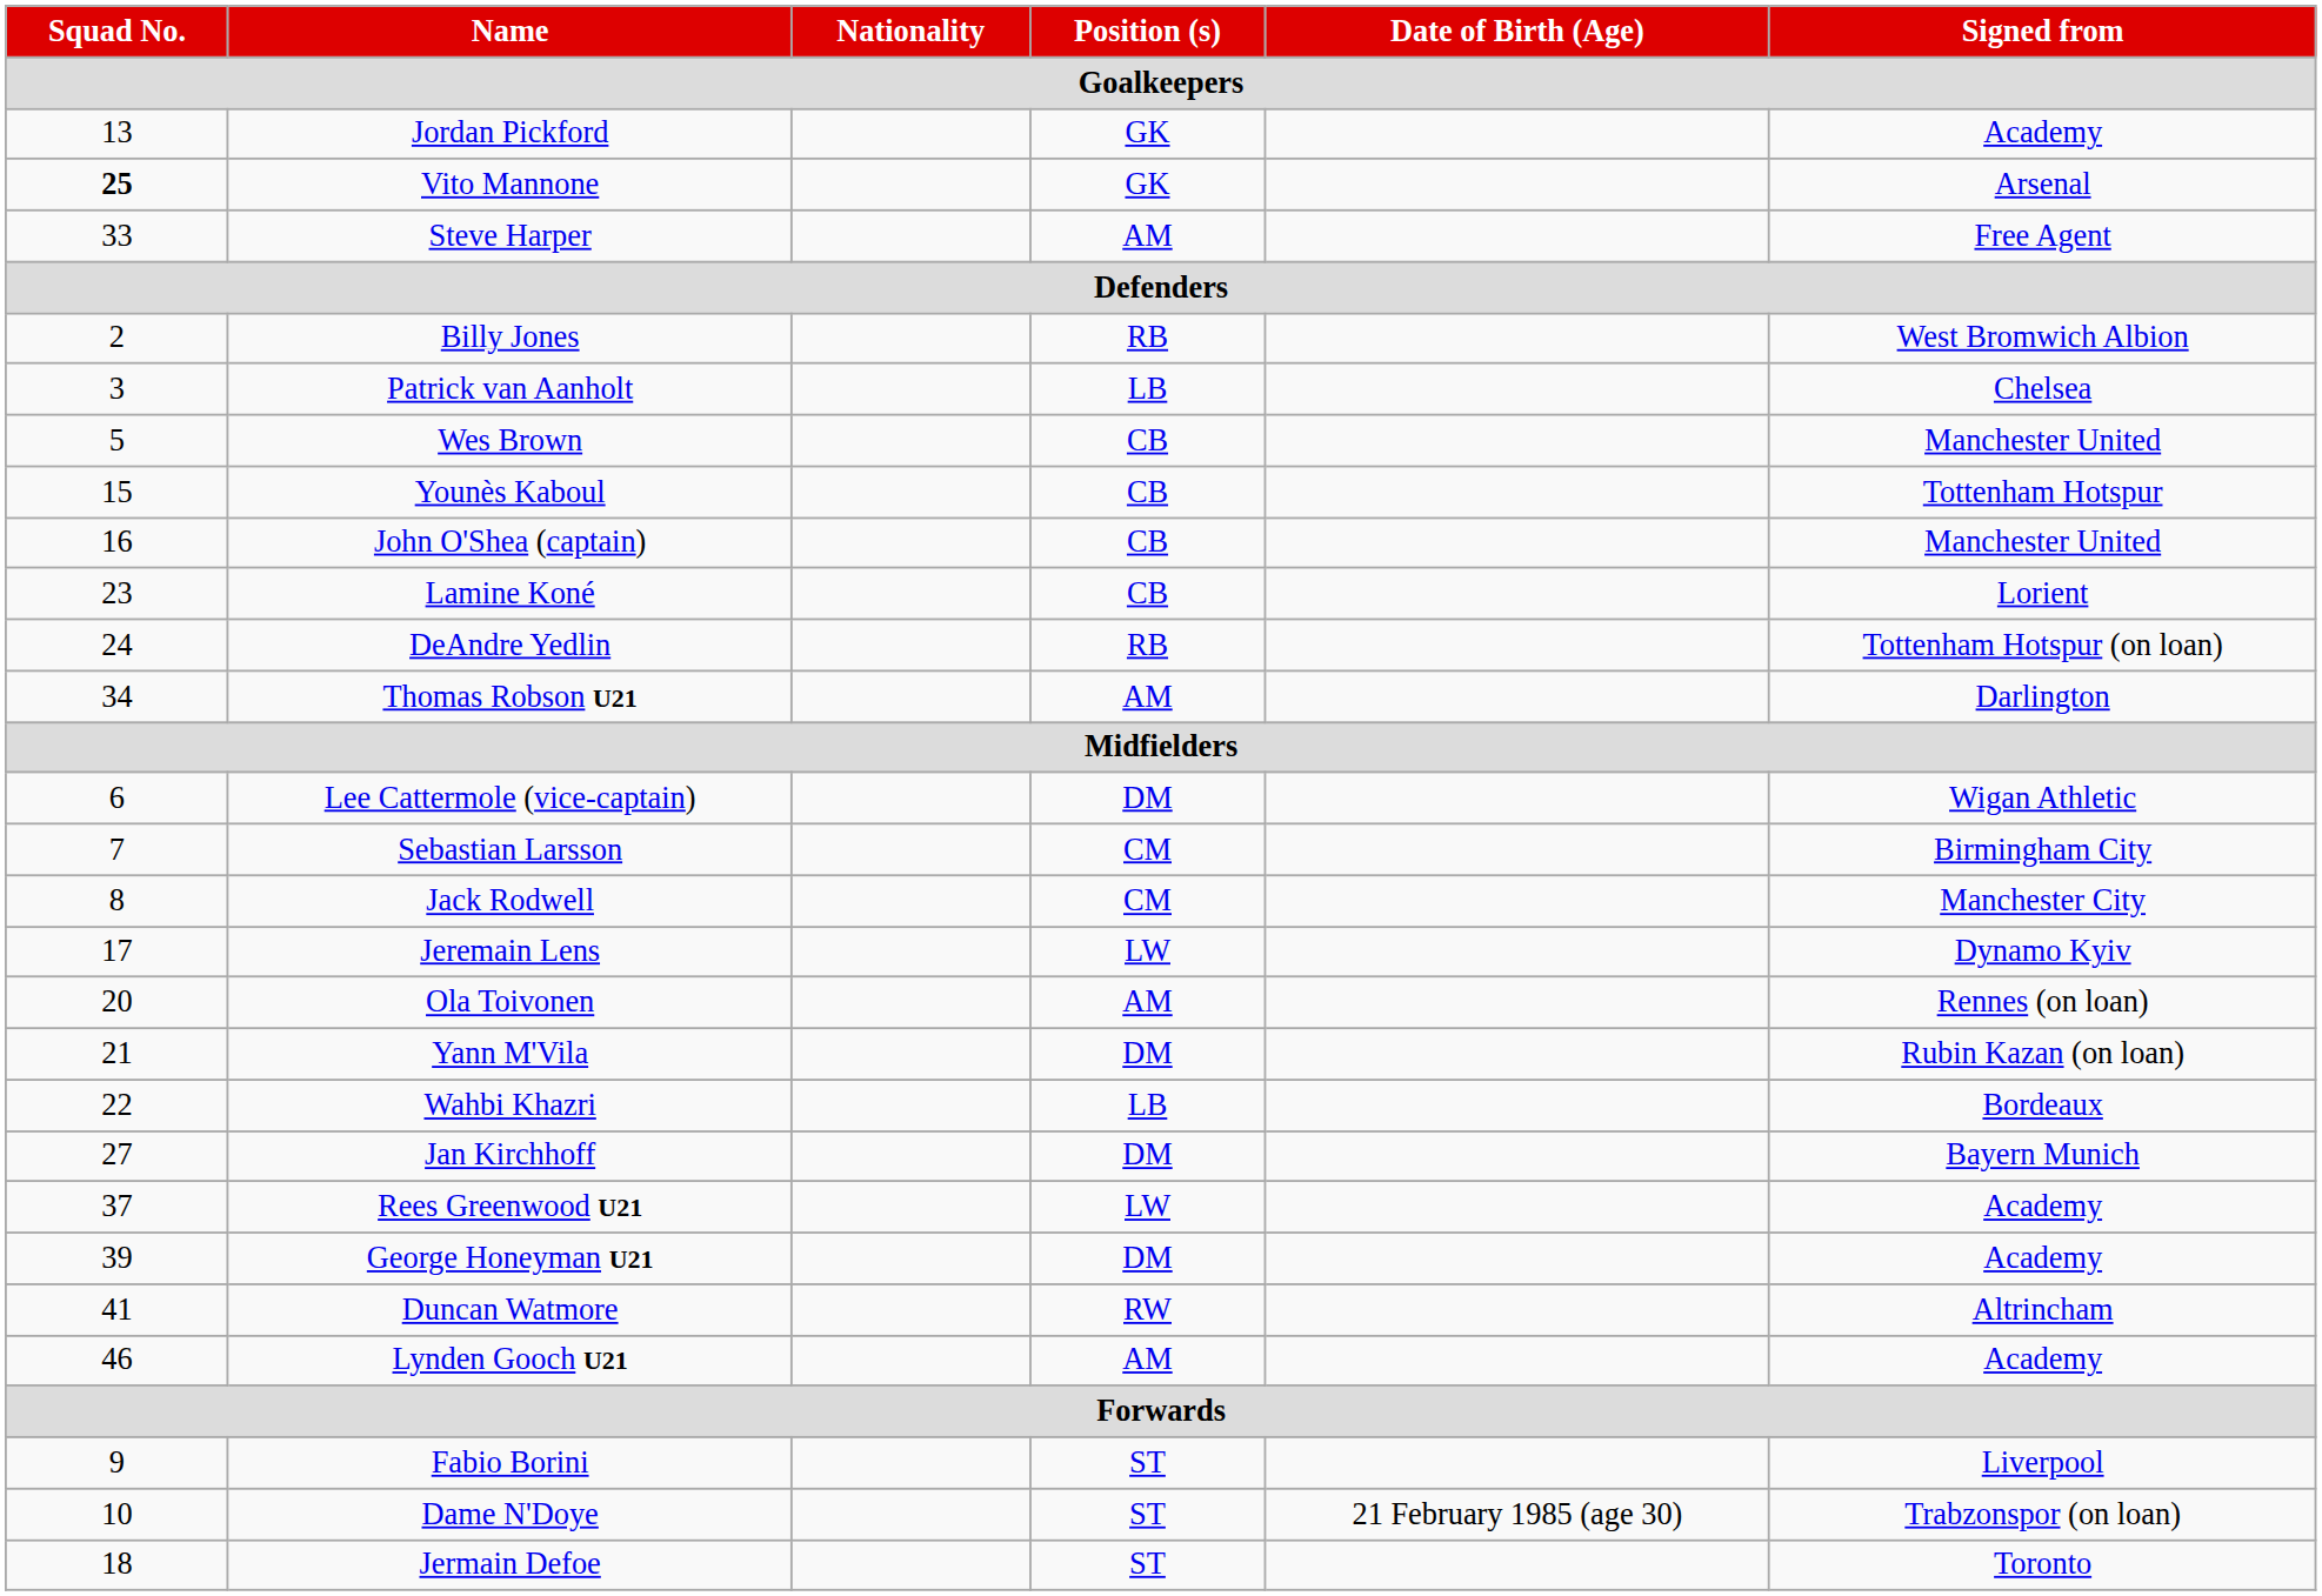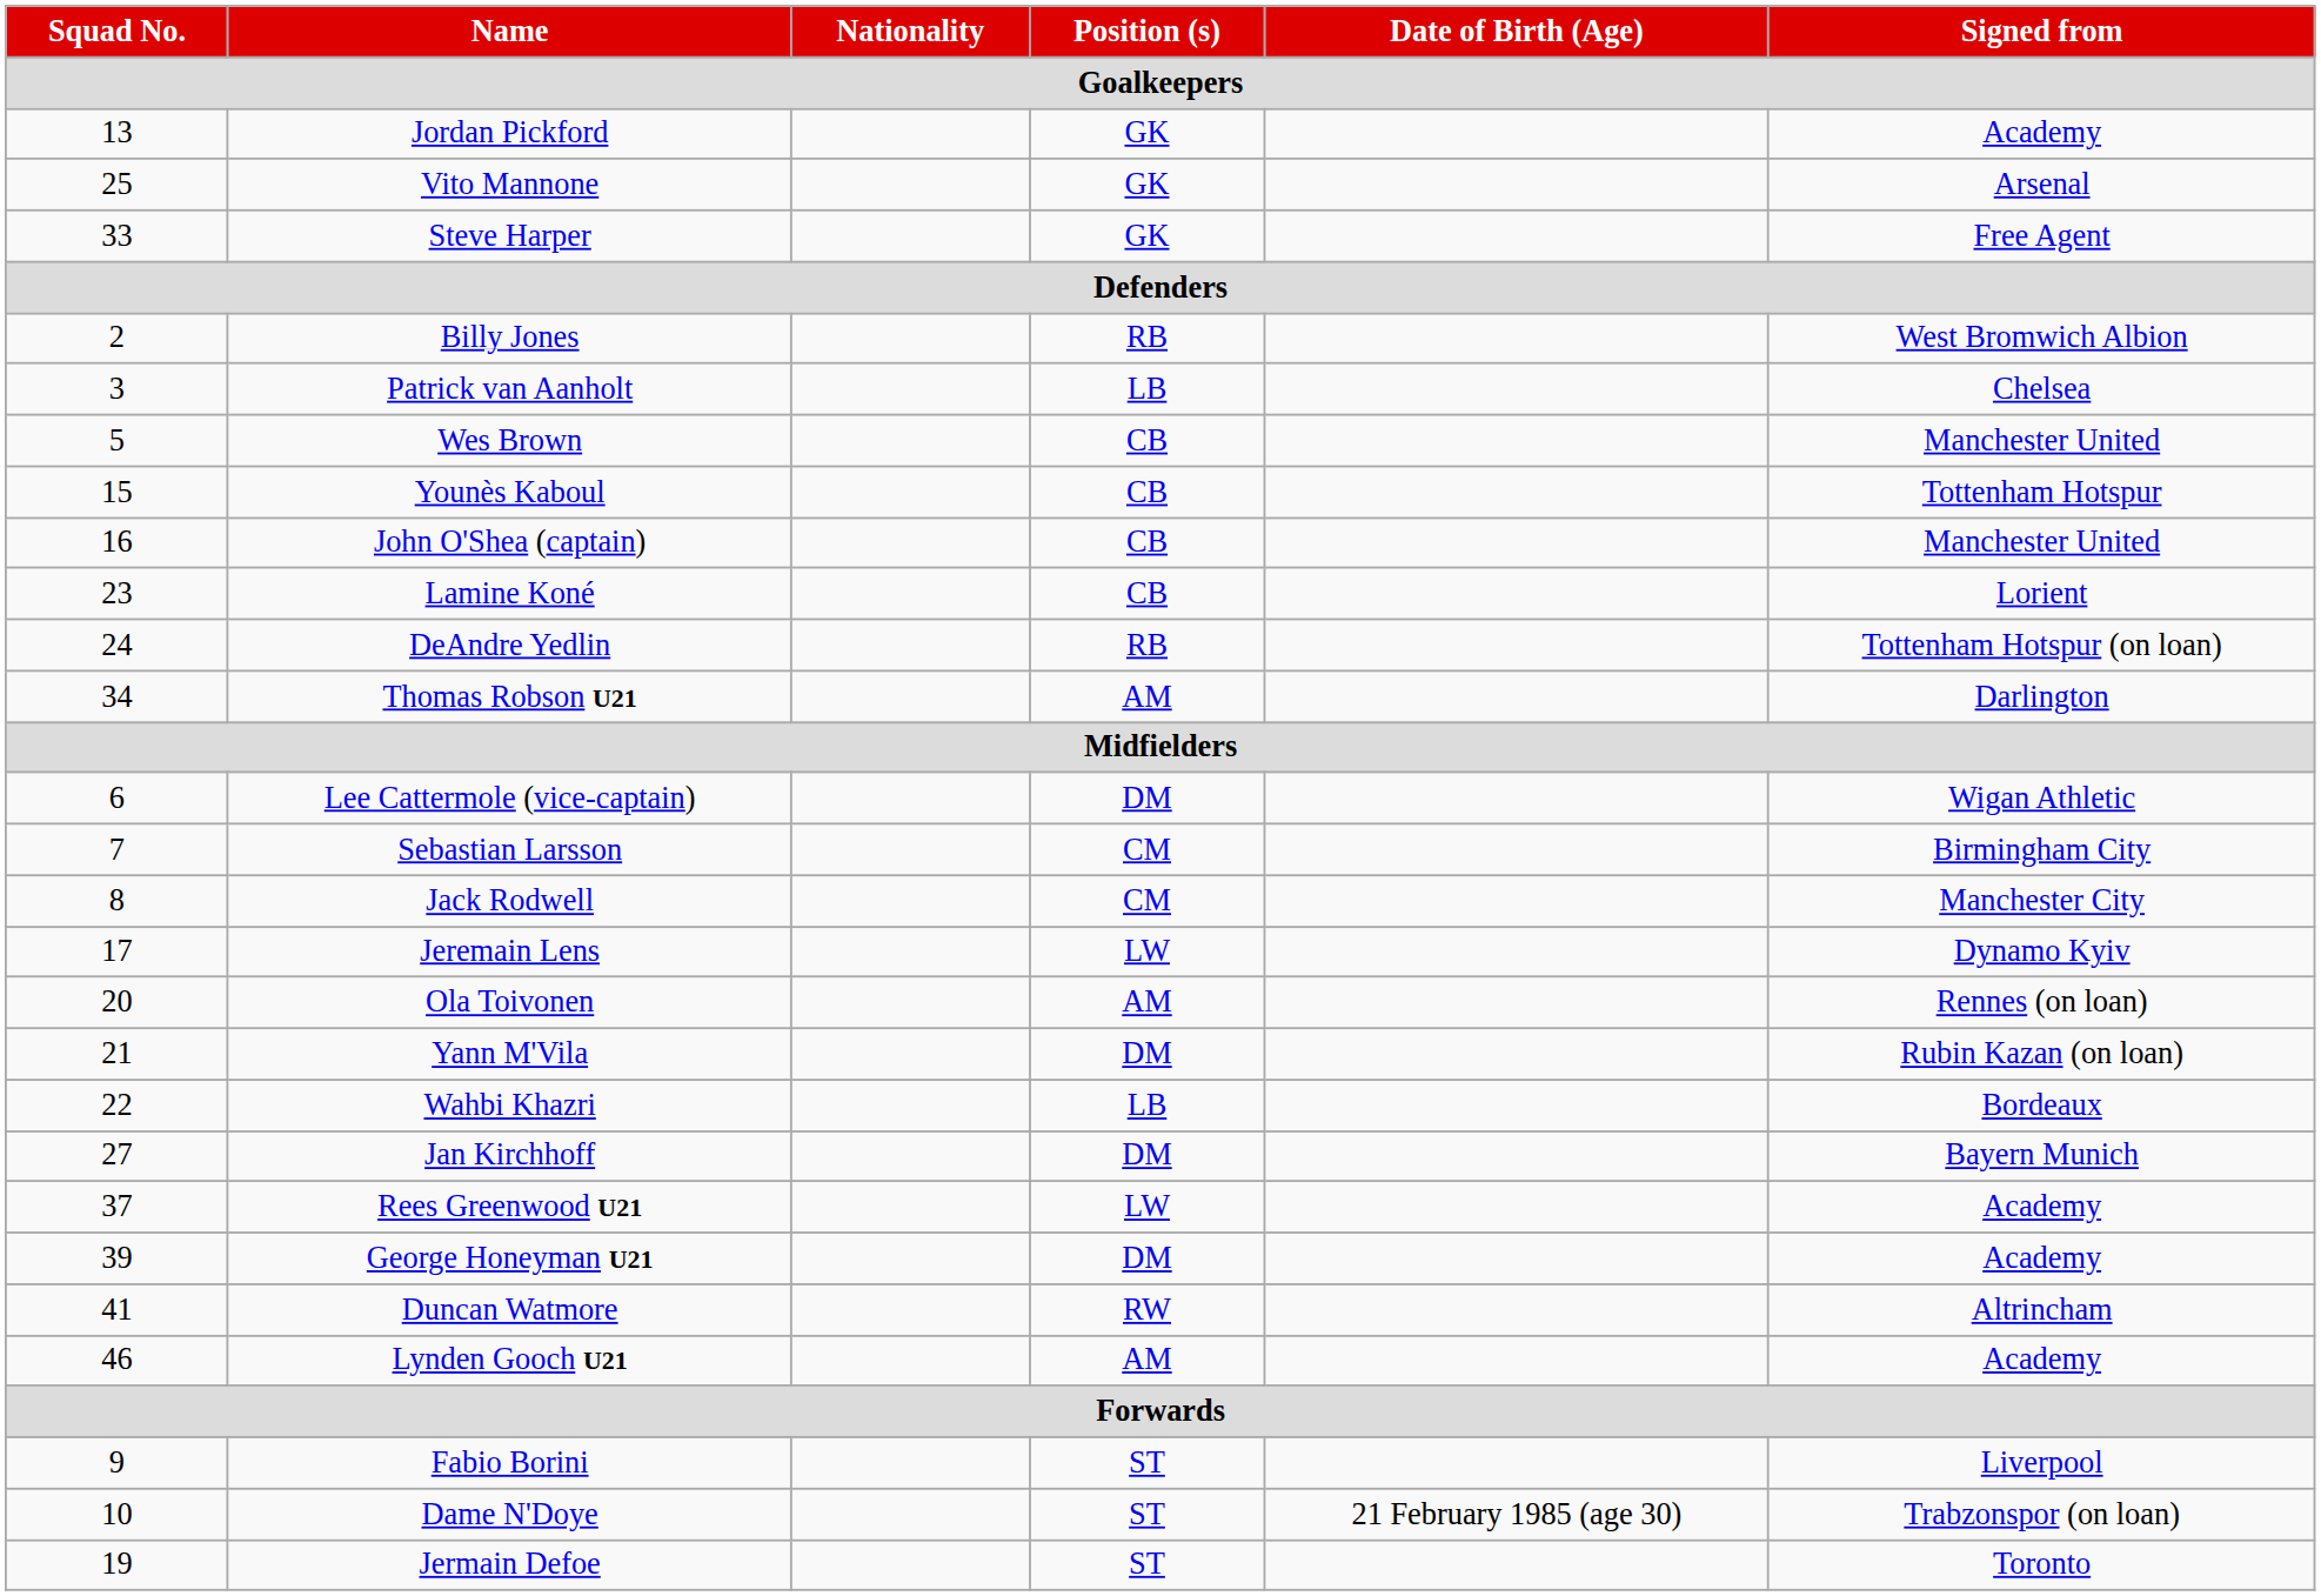 <table class="wikitable" style="text-align:center; font-size:90%; width:85%;">
 <tr>
 <th style="background:#DD0000; color:white; text-align:center;">Squad No.</th>
 <th style="background:#DD0000; color:white; text-align:center;">Name</th>
 <th style="background:#DD0000; color:white; text-align:center;">Nationality</th>
 <th style="background:#DD0000; color:white; text-align:center;">Position (s)</th>
 <th style="background:#DD0000; color:white; text-align:center;">Date of Birth (Age)</th>
 <th style="background:#DD0000; color:white; text-align:center;">Signed from</th>
 </tr>
 <tr>
 <th colspan="6" style="background:#dcdcdc; text-align:center;">Goalkeepers</th>
 </tr>
 <tr>
 <td>13</td>
 <td><a href='#'>Jordan Pickford</a></td>
 <td></td>
 <td><a href='#'>GK</a></td>
 <td></td>
 <td><a href='#'>Academy</a></td>
 </tr>
 <tr>
-<td><strong>25</strong></td>
+<td>25</td>
 <td><a href='#'>Vito Mannone</a></td>
 <td></td>
 <td><a href='#'>GK</a></td>
 <td></td>
 <td> <a href='#'>Arsenal</a></td>
 </tr>
 <tr>
 <td>33</td>
 <td><a href='#'>Steve Harper</a></td>
 <td></td>
-<td><a href='#'>AM</a></td>
+<td><a href='#'>GK</a></td>
 <td></td>
 <td><a href='#'>Free Agent</a></td>
 </tr>
 <tr>
 <th colspan="7" style="background:#dcdcdc; text-align:center;">Defenders</th>
 </tr>
 <tr>
 <td>2</td>
 <td><a href='#'>Billy Jones</a></td>
 <td></td>
 <td><a href='#'>RB</a></td>
 <td></td>
 <td> <a href='#'>West Bromwich Albion</a></td>
 </tr>
 <tr>
 <td>3</td>
 <td><a href='#'>Patrick van Aanholt</a></td>
 <td></td>
 <td><a href='#'>LB</a></td>
 <td></td>
 <td> <a href='#'>Chelsea</a></td>
 </tr>
 <tr>
 <td>5</td>
 <td><a href='#'>Wes Brown</a></td>
 <td></td>
 <td><a href='#'>CB</a></td>
 <td></td>
 <td> <a href='#'>Manchester United</a></td>
 </tr>
 <tr>
 <td>15</td>
 <td><a href='#'>Younès Kaboul</a></td>
 <td></td>
 <td><a href='#'>CB</a></td>
 <td></td>
 <td> <a href='#'>Tottenham Hotspur</a></td>
 </tr>
 <tr>
 <td>16</td>
 <td><a href='#'>John O'Shea</a> (<a href='#'>captain</a>)</td>
 <td></td>
 <td><a href='#'>CB</a></td>
 <td></td>
 <td> <a href='#'>Manchester United</a></td>
 </tr>
 <tr>
 <td>23</td>
 <td><a href='#'>Lamine Koné</a></td>
 <td></td>
 <td><a href='#'>CB</a></td>
 <td></td>
 <td> <a href='#'>Lorient</a></td>
 </tr>
 <tr>
 <td>24</td>
 <td><a href='#'>DeAndre Yedlin</a></td>
 <td></td>
 <td><a href='#'>RB</a></td>
 <td></td>
 <td> <a href='#'>Tottenham Hotspur</a> (on loan)</td>
 </tr>
 <tr>
 <td>34</td>
 <td><a href='#'>Thomas Robson</a> <small><strong>U21</strong></small></td>
 <td></td>
 <td><a href='#'>AM</a></td>
 <td></td>
 <td> <a href='#'>Darlington</a></td>
 </tr>
 <tr>
 <th colspan="7" style="background:#dcdcdc; text-align:center;">Midfielders</th>
 </tr>
 <tr>
 <td>6</td>
 <td><a href='#'>Lee Cattermole</a> (<a href='#'>vice-captain</a>)</td>
 <td></td>
 <td><a href='#'>DM</a></td>
 <td></td>
 <td> <a href='#'>Wigan Athletic</a></td>
 </tr>
 <tr>
 <td>7</td>
 <td><a href='#'>Sebastian Larsson</a></td>
 <td></td>
 <td><a href='#'>CM</a></td>
 <td></td>
 <td> <a href='#'>Birmingham City</a></td>
 </tr>
 <tr>
 <td>8</td>
 <td><a href='#'>Jack Rodwell</a></td>
 <td></td>
 <td><a href='#'>CM</a></td>
 <td></td>
 <td> <a href='#'>Manchester City</a></td>
 </tr>
 <tr>
 <td>17</td>
 <td><a href='#'>Jeremain Lens</a></td>
 <td></td>
 <td><a href='#'>LW</a></td>
 <td></td>
 <td> <a href='#'>Dynamo Kyiv</a></td>
 </tr>
 <tr>
 <td>20</td>
 <td><a href='#'>Ola Toivonen</a></td>
 <td></td>
 <td><a href='#'>AM</a></td>
 <td></td>
 <td> <a href='#'>Rennes</a> (on loan)</td>
 </tr>
 <tr>
 <td>21</td>
 <td><a href='#'>Yann M'Vila</a></td>
 <td></td>
 <td><a href='#'>DM</a></td>
 <td></td>
 <td> <a href='#'>Rubin Kazan</a> (on loan)</td>
 </tr>
 <tr>
 <td>22</td>
 <td><a href='#'>Wahbi Khazri</a></td>
 <td></td>
 <td><a href='#'>LB</a></td>
 <td></td>
 <td> <a href='#'>Bordeaux</a></td>
 </tr>
 <tr>
 <td>27</td>
 <td><a href='#'>Jan Kirchhoff</a></td>
 <td></td>
 <td><a href='#'>DM</a></td>
 <td></td>
 <td> <a href='#'>Bayern Munich</a></td>
 </tr>
 <tr>
 <td>37</td>
 <td><a href='#'>Rees Greenwood</a> <small><strong>U21</strong></small></td>
 <td></td>
 <td><a href='#'>LW</a></td>
 <td></td>
 <td><a href='#'>Academy</a></td>
 </tr>
 <tr>
 <td>39</td>
 <td><a href='#'>George Honeyman</a> <small><strong>U21</strong></small></td>
 <td></td>
 <td><a href='#'>DM</a></td>
 <td></td>
 <td><a href='#'>Academy</a></td>
 </tr>
 <tr>
 <td>41</td>
 <td><a href='#'>Duncan Watmore</a></td>
 <td></td>
 <td><a href='#'>RW</a></td>
 <td></td>
 <td> <a href='#'>Altrincham</a></td>
 </tr>
 <tr>
 <td>46</td>
 <td><a href='#'>Lynden Gooch</a> <small><strong>U21</strong></small></td>
 <td></td>
 <td><a href='#'>AM</a></td>
 <td></td>
 <td><a href='#'>Academy</a></td>
 </tr>
 <tr>
 <th colspan="6" style="background:#dcdcdc; text-align:center;">Forwards</th>
 </tr>
 <tr>
 <td>9</td>
 <td><a href='#'>Fabio Borini</a></td>
 <td></td>
 <td><a href='#'>ST</a></td>
 <td></td>
 <td> <a href='#'>Liverpool</a></td>
 </tr>
 <tr>
 <td>10</td>
 <td><a href='#'>Dame N'Doye</a></td>
 <td></td>
 <td><a href='#'>ST</a></td>
 <td>21 February 1985 (age 30)</td>
 <td> <a href='#'>Trabzonspor</a> (on loan)</td>
 </tr>
 <tr>
-<td>18</td>
+<td>19</td>
 <td><a href='#'>Jermain Defoe</a></td>
 <td></td>
 <td><a href='#'>ST</a></td>
 <td></td>
 <td> <a href='#'>Toronto</a></td>
 </tr>
 </table>
